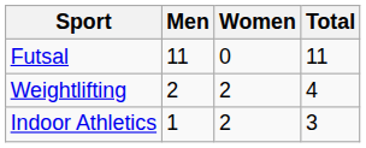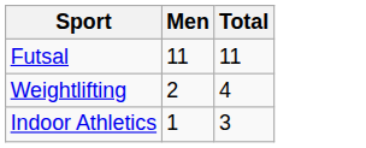 <table class="wikitable sortable">
 <tr>
 <th>Sport</th>
 <th>Men</th>
-<th>Women</th>
 <th>Total</th>
 </tr>
 <tr>
 <td><a href='#'>Futsal</a></td>
 <td>11</td>
-<td>0</td>
 <td>11</td>
 </tr>
 <tr>
 <td><a href='#'>Weightlifting</a></td>
-<td>2</td>
 <td>2</td>
 <td>4</td>
 </tr>
 <tr>
 <td><a href='#'>Indoor Athletics</a></td>
 <td>1</td>
-<td>2</td>
 <td>3</td>
 </tr>
 </table>
